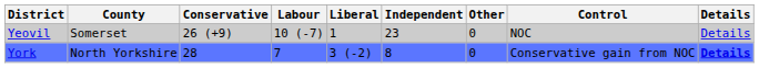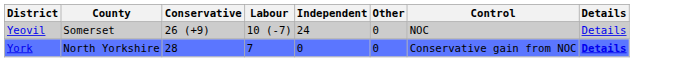 <table class="wikitable">
 <tr border=1 cellspacing=0 cellpadding=5>
 <th>District</th>
 <th>County</th>
 <th>Conservative</th>
 <th>Labour</th>
-<th>Liberal</th>
 <th>Independent</th>
 <th>Other</th>
 <th>Control</th>
 <th>Details</th>
 </tr>
 <tr bgcolor=CCCCCC>
 <td><a href='#'>Yeovil</a></td>
 <td>Somerset</td>
 <td>26 (+9)</td>
 <td>10 (-7)</td>
-<td>1</td>
-<td>23</td>
+<td>24</td>
 <td>0</td>
 <td>NOC</td>
 <td><a href='#'>Details</a></td>
 </tr>
 <tr bgcolor=5B76FF>
 <td><a href='#'>York</a></td>
 <td>North Yorkshire</td>
 <td>28</td>
 <td>7</td>
-<td>3 (-2)</td>
-<td>8</td>
+<td>0</td>
 <td>0</td>
 <td>Conservative gain from NOC</td>
 <td><strong><a href='#'>Details</a></strong></td>
 </tr>
 </table>
